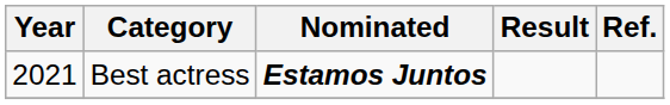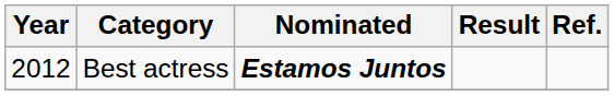 <table class="wikitable">
 <tr>
 <th>Year</th>
 <th>Category</th>
 <th>Nominated</th>
 <th>Result</th>
 <th>Ref.</th>
 </tr>
 <tr>
-<td>2021</td>
+<td>2012</td>
 <td>Best actress</td>
 <td><strong><em>Estamos Juntos</em></strong></td>
 <td></td>
 <td></td>
 </tr>
 <tr>
 </tr>
 </table>
